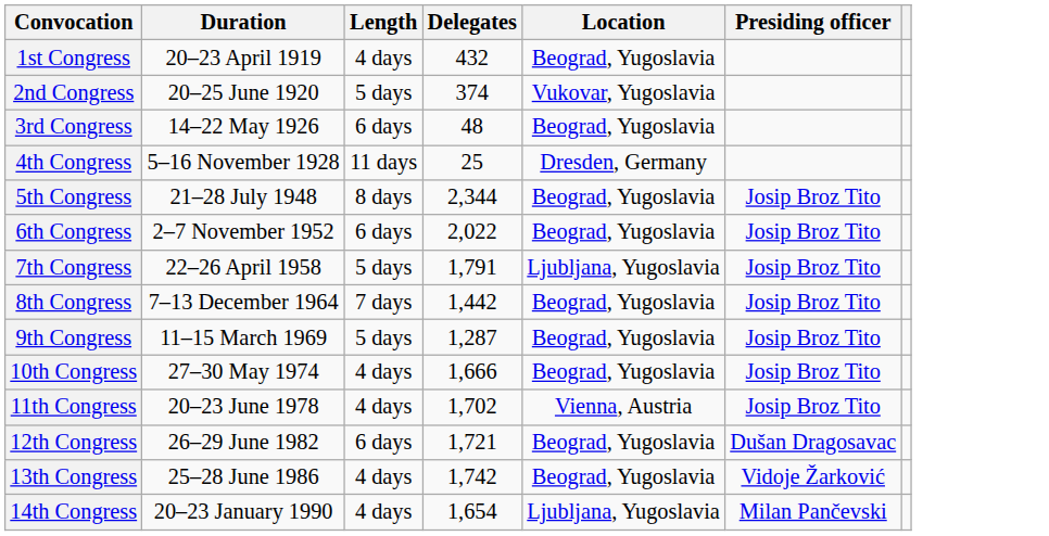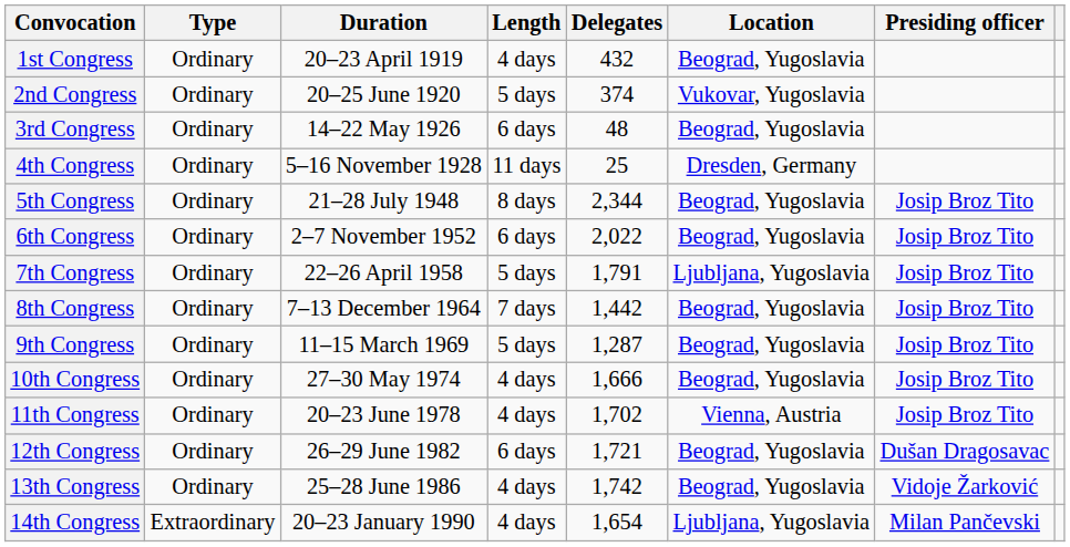 <table class="wikitable sortable" style=text-align:center>
 <tr>
 <th scope="col">Convocation</th>
+<th scope="col">Type</th>
 <th scope="col" class="unsortable">Duration</th>
 <th scope="col">Length</th>
 <th scope="col">Delegates</th>
 <th scope="col">Location</th>
 <th scope="col">Presiding officer</th>
 <th scope="col" class="unsortable"></th>
 </tr>
 <tr>
 <th align="center" scope="row" style="font-weight:normal;"><a href='#'>1st Congress</a></th>
+<td>Ordinary</td>
 <td>20–23 April 1919</td>
 <td>4 days</td>
 <td>432</td>
 <td><a href='#'>Beograd</a>, Yugoslavia</td>
 <td></td>
 <td align="center"></td>
 </tr>
 <tr>
 <th align="center" scope="row" style="font-weight:normal;"><a href='#'>2nd Congress</a></th>
+<td>Ordinary</td>
 <td>20–25 June 1920</td>
 <td>5 days</td>
 <td>374</td>
 <td><a href='#'>Vukovar</a>, Yugoslavia</td>
 <td></td>
 <td align="center"></td>
 </tr>
 <tr>
 <th align="center" scope="row" style="font-weight:normal;"><a href='#'>3rd Congress</a></th>
+<td>Ordinary</td>
 <td>14–22 May 1926</td>
 <td>6 days</td>
 <td>48</td>
 <td><a href='#'>Beograd</a>, Yugoslavia</td>
 <td></td>
 <td align="center"></td>
 </tr>
 <tr>
 <th align="center" scope="row" style="font-weight:normal;"><a href='#'>4th Congress</a></th>
+<td>Ordinary</td>
 <td>5–16 November 1928</td>
 <td>11 days</td>
 <td>25</td>
 <td><a href='#'>Dresden</a>, Germany</td>
 <td></td>
 <td align="center"></td>
 </tr>
 <tr>
 <th align="center" scope="row" style="font-weight:normal;"><a href='#'>5th Congress</a></th>
+<td>Ordinary</td>
 <td>21–28 July 1948</td>
 <td>8 days</td>
 <td>2,344</td>
 <td><a href='#'>Beograd</a>, Yugoslavia</td>
 <td><a href='#'>Josip Broz Tito</a></td>
 <td align="center"></td>
 </tr>
 <tr>
 <th align="center" scope="row" style="font-weight:normal;"><a href='#'>6th Congress</a></th>
+<td>Ordinary</td>
 <td>2–7 November 1952</td>
 <td>6 days</td>
 <td>2,022</td>
 <td><a href='#'>Beograd</a>, Yugoslavia</td>
 <td><a href='#'>Josip Broz Tito</a></td>
 <td align="center"></td>
 </tr>
 <tr>
 <th align="center" scope="row" style="font-weight:normal;"><a href='#'>7th Congress</a></th>
+<td>Ordinary</td>
 <td>22–26 April 1958</td>
 <td>5 days</td>
 <td>1,791</td>
 <td><a href='#'>Ljubljana</a>, Yugoslavia</td>
 <td><a href='#'>Josip Broz Tito</a></td>
 <td align="center"></td>
 </tr>
 <tr>
 <th align="center" scope="row" style="font-weight:normal;"><a href='#'>8th Congress</a></th>
+<td>Ordinary</td>
 <td>7–13 December 1964</td>
 <td>7 days</td>
 <td>1,442</td>
 <td><a href='#'>Beograd</a>, Yugoslavia</td>
 <td><a href='#'>Josip Broz Tito</a></td>
 <td align="center"></td>
 </tr>
 <tr>
 <th align="center" scope="row" style="font-weight:normal;"><a href='#'>9th Congress</a></th>
+<td>Ordinary</td>
 <td>11–15 March 1969</td>
 <td>5 days</td>
 <td>1,287</td>
 <td><a href='#'>Beograd</a>, Yugoslavia</td>
 <td><a href='#'>Josip Broz Tito</a></td>
 <td align="center"></td>
 </tr>
 <tr>
 <th align="center" scope="row" style="font-weight:normal;"><a href='#'>10th Congress</a></th>
+<td>Ordinary</td>
 <td>27–30 May 1974</td>
 <td>4 days</td>
 <td>1,666</td>
 <td><a href='#'>Beograd</a>, Yugoslavia</td>
 <td><a href='#'>Josip Broz Tito</a></td>
 <td align="center"></td>
 </tr>
 <tr>
 <th align="center" scope="row" style="font-weight:normal;"><a href='#'>11th Congress</a></th>
+<td>Ordinary</td>
 <td>20–23 June 1978</td>
 <td>4 days</td>
 <td>1,702</td>
 <td><a href='#'>Vienna</a>, Austria</td>
 <td><a href='#'>Josip Broz Tito</a></td>
 <td align="center"></td>
 </tr>
 <tr>
 <th align="center" scope="row" style="font-weight:normal;"><a href='#'>12th Congress</a></th>
+<td>Ordinary</td>
 <td>26–29 June 1982</td>
 <td>6 days</td>
 <td>1,721</td>
 <td><a href='#'>Beograd</a>, Yugoslavia</td>
 <td><a href='#'>Dušan Dragosavac</a></td>
 <td align="center"></td>
 </tr>
 <tr>
 <th align="center" scope="row" style="font-weight:normal;"><a href='#'>13th Congress</a></th>
+<td>Ordinary</td>
 <td>25–28 June 1986</td>
 <td>4 days</td>
 <td>1,742</td>
 <td><a href='#'>Beograd</a>, Yugoslavia</td>
 <td><a href='#'>Vidoje Žarković</a></td>
 <td align="center"></td>
 </tr>
 <tr>
 <th align="center" scope="row" style="font-weight:normal;"><a href='#'>14th Congress</a></th>
+<td>Extraordinary</td>
 <td>20–23 January 1990</td>
 <td>4 days</td>
 <td>1,654</td>
 <td><a href='#'>Ljubljana</a>, Yugoslavia</td>
 <td><a href='#'>Milan Pančevski</a></td>
 <td align="center"></td>
 </tr>
 </table>
